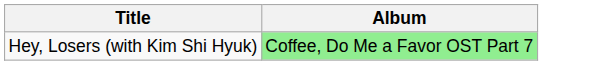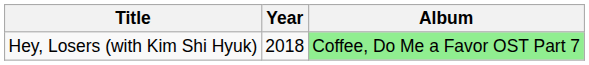 <table class="wikitable">
 <tr>
 <th>Title</th>
+<th>Year</th>
 <th>Album</th>
 </tr>
 <tr>
 <td>Hey, Losers (with Kim Shi Hyuk)</td>
+<td>2018</td>
 <td style="background: lightgreen;">Coffee, Do Me a Favor OST Part 7</td>
 </tr>
 </table>
